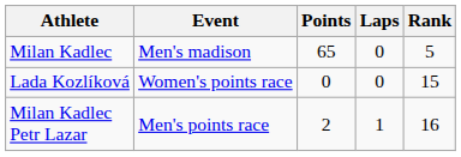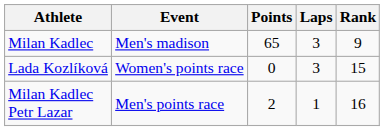 <table class=wikitable style="font-size:90%">
 <tr>
 <th>Athlete</th>
 <th>Event</th>
 <th>Points</th>
 <th>Laps</th>
 <th>Rank</th>
 </tr>
 <tr align=center>
 <td align=left><a href='#'>Milan Kadlec</a></td>
 <td align=left><a href='#'>Men's madison</a></td>
 <td>65</td>
-<td>0</td>
-<td>5</td>
+<td>3</td>
+<td>9</td>
 </tr>
 <tr align=center>
 <td align=left><a href='#'>Lada Kozlíková</a></td>
 <td align=left><a href='#'>Women's points race</a></td>
 <td>0</td>
-<td>0</td>
+<td>3</td>
 <td>15</td>
 </tr>
 <tr align=center>
 <td align=left><a href='#'>Milan Kadlec</a><br><a href='#'>Petr Lazar</a></td>
 <td align=left><a href='#'>Men's points race</a></td>
 <td>2</td>
 <td>1</td>
 <td>16</td>
 </tr>
 </table>
